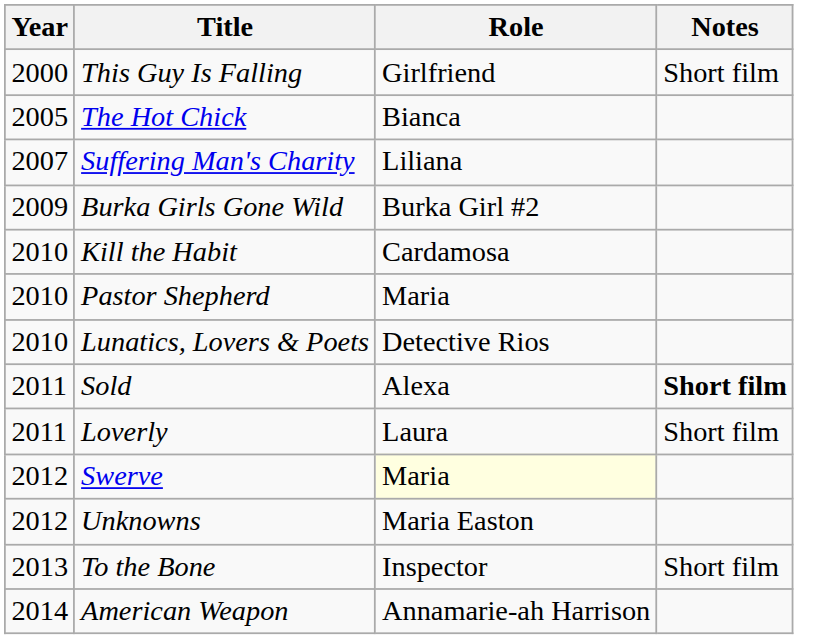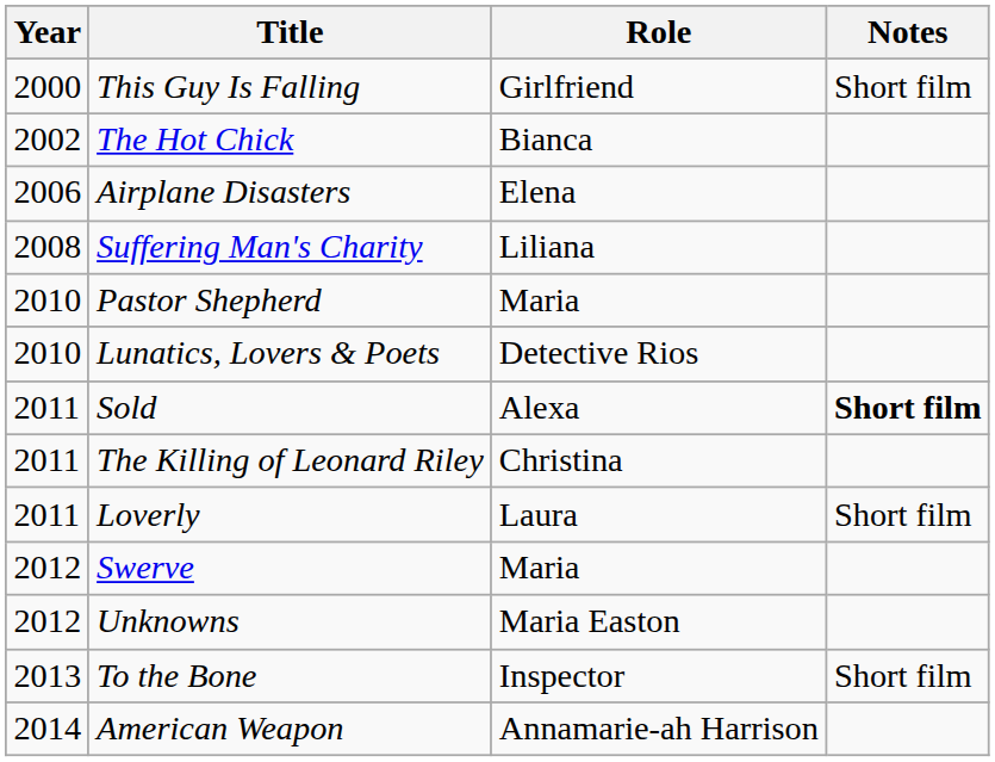 <table class="wikitable">
 <tr>
 <th>Year</th>
 <th>Title</th>
 <th>Role</th>
 <th>Notes</th>
 </tr>
 <tr>
 <td>2000</td>
 <td><em>This Guy Is Falling</em></td>
 <td>Girlfriend</td>
 <td>Short film</td>
 </tr>
 <tr>
-<td>2005</td>
+<td>2002</td>
 <td><em><a href='#'>The Hot Chick</a></em></td>
 <td>Bianca</td>
 <td></td>
 </tr>
 <tr>
-<td>2007</td>
-<td><em><a href='#'>Suffering Man's Charity</a></em></td>
-<td>Liliana</td>
+<td>2006</td>
+<td><em>Airplane Disasters</em></td>
+<td>Elena</td>
 <td></td>
 </tr>
 <tr>
-<td>2009</td>
-<td><em>Burka Girls Gone Wild</em></td>
-<td>Burka Girl #2</td>
-<td></td>
-</tr>
-<tr>
-<td>2010</td>
-<td><em>Kill the Habit</em></td>
-<td>Cardamosa</td>
+<td>2008</td>
+<td><em><a href='#'>Suffering Man's Charity</a></em></td>
+<td>Liliana</td>
 <td></td>
 </tr>
 <tr>
 <td>2010</td>
 <td><em>Pastor Shepherd</em></td>
 <td>Maria</td>
 <td></td>
 </tr>
 <tr>
 <td>2010</td>
 <td><em>Lunatics, Lovers & Poets</em></td>
 <td>Detective Rios</td>
 <td></td>
 </tr>
 <tr>
 <td>2011</td>
 <td><em>Sold</em></td>
 <td>Alexa</td>
 <td><strong>Short film</strong></td>
 </tr>
 <tr>
 <td>2011</td>
+<td><em>The Killing of Leonard Riley</em></td>
+<td>Christina</td>
+<td></td>
+</tr>
+<tr>
+<td>2011</td>
 <td><em>Loverly</em></td>
 <td>Laura</td>
 <td>Short film</td>
 </tr>
 <tr>
 <td>2012</td>
 <td><em><a href='#'>Swerve</a></em></td>
-<td style="background: lightyellow;">Maria</td>
+<td>Maria</td>
 <td></td>
 </tr>
 <tr>
 <td>2012</td>
 <td><em>Unknowns</em></td>
 <td>Maria Easton</td>
 <td></td>
 </tr>
 <tr>
 <td>2013</td>
 <td><em>To the Bone</em></td>
 <td>Inspector</td>
 <td>Short film</td>
 </tr>
 <tr>
 <td>2014</td>
 <td><em>American Weapon</em></td>
 <td>Annamarie-ah Harrison</td>
 <td></td>
 </tr>
 </table>
